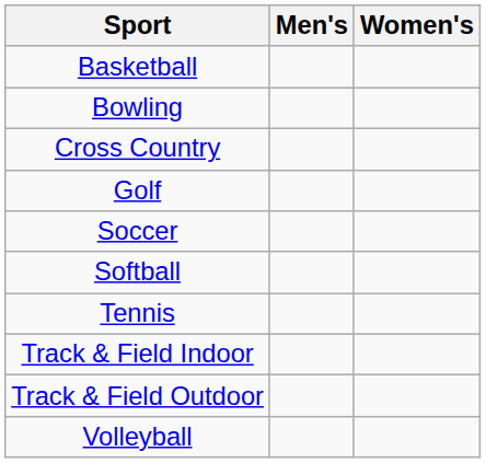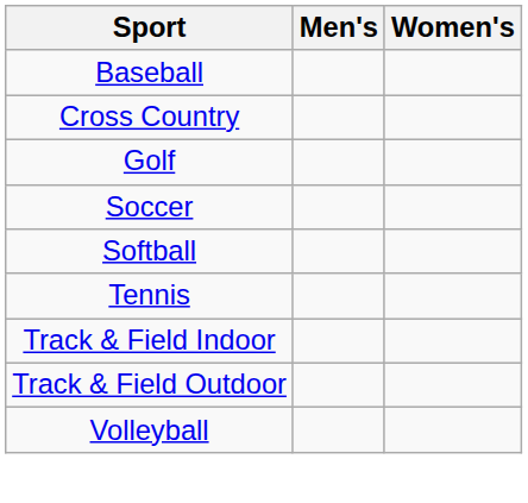 <table class="wikitable" style="text-align:center">
 <tr>
 <th>Sport</th>
 <th>Men's</th>
 <th>Women's</th>
 </tr>
 <tr>
-<td><a href='#'>Basketball</a></td>
-<td></td>
-<td></td>
-</tr>
-<tr>
-<td><a href='#'>Bowling</a></td>
+<td><a href='#'>Baseball</a></td>
 <td></td>
 <td></td>
 </tr>
 <tr>
 <td><a href='#'>Cross Country</a></td>
 <td></td>
 <td></td>
 </tr>
 <tr>
 <td><a href='#'>Golf</a></td>
 <td></td>
 <td></td>
 </tr>
 <tr>
 <td><a href='#'>Soccer</a></td>
 <td></td>
 <td></td>
 </tr>
 <tr>
 <td><a href='#'>Softball</a></td>
 <td></td>
 <td></td>
 </tr>
 <tr>
 <td><a href='#'>Tennis</a></td>
 <td></td>
 <td></td>
 </tr>
 <tr>
 <td><a href='#'>Track & Field Indoor</a></td>
 <td></td>
 <td></td>
 </tr>
 <tr>
 <td><a href='#'>Track & Field Outdoor</a></td>
 <td></td>
 <td></td>
 </tr>
 <tr>
 <td><a href='#'>Volleyball</a></td>
 <td></td>
 <td></td>
 </tr>
 </table>
